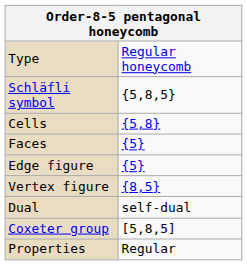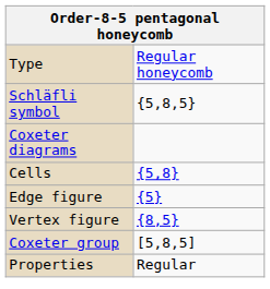 <table class="wikitable" align="right" style="margin-left:10px" width=240>
 <tr>
 <th bgcolor=#e8dcc3 colspan=2>Order-8-5 pentagonal honeycomb</th>
 </tr>
 <tr>
 <td bgcolor=#e8dcc3>Type</td>
 <td><a href='#'>Regular honeycomb</a></td>
 </tr>
 <tr>
 <td bgcolor=#e8dcc3><a href='#'>Schläfli symbol</a></td>
 <td>{5,8,5}</td>
 </tr>
 <tr>
+<td bgcolor=#e8dcc3><a href='#'>Coxeter diagrams</a></td>
+<td></td>
+</tr>
+<tr>
 <td bgcolor=#e8dcc3>Cells</td>
 <td><a href='#'>{5,8}</a> </td>
-</tr>
-<tr>
-<td bgcolor=#e8dcc3>Faces</td>
-<td><a href='#'>{5}</a></td>
 </tr>
 <tr>
 <td bgcolor=#e8dcc3>Edge figure</td>
 <td><a href='#'>{5}</a></td>
 </tr>
 <tr>
 <td bgcolor=#e8dcc3>Vertex figure</td>
 <td><a href='#'>{8,5}</a></td>
 </tr>
 <tr>
-<td bgcolor=#e8dcc3>Dual</td>
-<td>self-dual</td>
-</tr>
-<tr>
 <td bgcolor=#e8dcc3><a href='#'>Coxeter group</a></td>
 <td>[5,8,5]</td>
 </tr>
 <tr>
 <td bgcolor=#e8dcc3>Properties</td>
 <td>Regular</td>
 </tr>
 </table>
